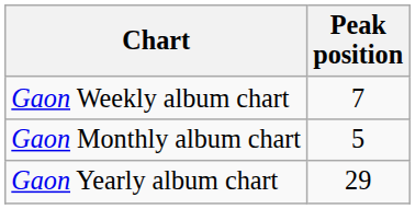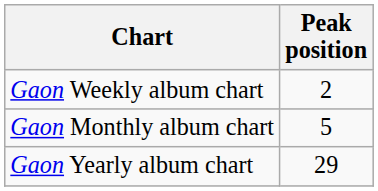 <table class="wikitable sortable">
 <tr>
 <th>Chart</th>
 <th>Peak<br>position</th>
 </tr>
 <tr>
 <td><em><a href='#'>Gaon</a></em> Weekly album chart</td>
-<td style="text-align:center;">7</td>
+<td style="text-align:center;">2</td>
 </tr>
 <tr>
 <td><em><a href='#'>Gaon</a></em> Monthly album chart</td>
 <td style="text-align:center;">5</td>
 </tr>
 <tr>
 <td><em><a href='#'>Gaon</a></em> Yearly album chart</td>
 <td style="text-align:center;">29</td>
 </tr>
 </table>
